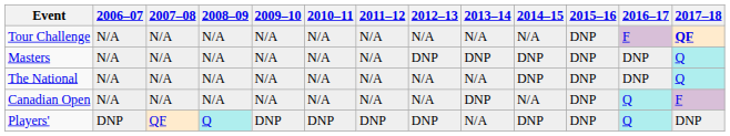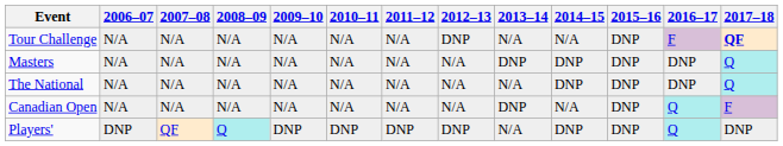 <table class="wikitable">
 <tr>
 <th>Event</th>
 <th><a href='#'>2006–07</a></th>
 <th><a href='#'>2007–08</a></th>
 <th><a href='#'>2008–09</a></th>
 <th><a href='#'>2009–10</a></th>
 <th><a href='#'>2010–11</a></th>
 <th><a href='#'>2011–12</a></th>
 <th><a href='#'>2012–13</a></th>
 <th><a href='#'>2013–14</a></th>
 <th><a href='#'>2014–15</a></th>
 <th><a href='#'>2015–16</a></th>
 <th><a href='#'>2016–17</a></th>
 <th><a href='#'>2017–18</a></th>
 </tr>
 <tr>
 <td><a href='#'>Tour Challenge</a></td>
 <td style="background:#EFEFEF;">N/A</td>
 <td style="background:#EFEFEF;">N/A</td>
 <td style="background:#EFEFEF;">N/A</td>
 <td style="background:#EFEFEF;">N/A</td>
 <td style="background:#EFEFEF;">N/A</td>
 <td style="background:#EFEFEF;">N/A</td>
-<td style="background:#EFEFEF;">N/A</td>
+<td style="background:#EFEFEF;">DNP</td>
 <td style="background:#EFEFEF;">N/A</td>
 <td style="background:#EFEFEF;">N/A</td>
 <td style="background:#EFEFEF;">DNP</td>
 <td style="background:#D8BFD8;"><a href='#'>F</a></td>
 <td style="background:#ffebcd;"><strong><a href='#'>QF</a></strong></td>
 </tr>
 <tr>
 <td><a href='#'>Masters</a></td>
 <td style="background:#EFEFEF;">N/A</td>
 <td style="background:#EFEFEF;">N/A</td>
 <td style="background:#EFEFEF;">N/A</td>
 <td style="background:#EFEFEF;">N/A</td>
 <td style="background:#EFEFEF;">N/A</td>
 <td style="background:#EFEFEF;">N/A</td>
-<td style="background:#EFEFEF;">DNP</td>
+<td style="background:#EFEFEF;">N/A</td>
 <td style="background:#EFEFEF;">DNP</td>
 <td style="background:#EFEFEF;">DNP</td>
 <td style="background:#EFEFEF;">DNP</td>
 <td style="background:#EFEFEF;">DNP</td>
 <td style="background:#afeeee;"><a href='#'>Q</a></td>
 </tr>
 <tr>
 <td><a href='#'>The National</a></td>
 <td style="background:#EFEFEF;">N/A</td>
 <td style="background:#EFEFEF;">N/A</td>
 <td style="background:#EFEFEF;">N/A</td>
 <td style="background:#EFEFEF;">N/A</td>
 <td style="background:#EFEFEF;">N/A</td>
 <td style="background:#EFEFEF;">N/A</td>
 <td style="background:#EFEFEF;">N/A</td>
 <td style="background:#EFEFEF;">N/A</td>
 <td style="background:#EFEFEF;">DNP</td>
 <td style="background:#EFEFEF;">DNP</td>
 <td style="background:#EFEFEF;">DNP</td>
 <td style="background:#afeeee;"><a href='#'>Q</a></td>
 </tr>
 <tr>
 <td><a href='#'>Canadian Open</a></td>
 <td style="background:#EFEFEF;">N/A</td>
 <td style="background:#EFEFEF;">N/A</td>
 <td style="background:#EFEFEF;">N/A</td>
 <td style="background:#EFEFEF;">N/A</td>
 <td style="background:#EFEFEF;">N/A</td>
 <td style="background:#EFEFEF;">N/A</td>
 <td style="background:#EFEFEF;">N/A</td>
 <td style="background:#EFEFEF;">DNP</td>
 <td style="background:#EFEFEF;">N/A</td>
 <td style="background:#EFEFEF;">DNP</td>
 <td style="background:#afeeee;"><a href='#'>Q</a></td>
 <td style="background:#D8BFD8;"><a href='#'>F</a></td>
 </tr>
 <tr>
 <td><a href='#'>Players'</a></td>
 <td style="background:#EFEFEF;">DNP</td>
 <td style="background:#ffebcd;"><a href='#'>QF</a></td>
 <td style="background:#afeeee;"><a href='#'>Q</a></td>
 <td style="background:#EFEFEF;">DNP</td>
 <td style="background:#EFEFEF;">DNP</td>
 <td style="background:#EFEFEF;">DNP</td>
 <td style="background:#EFEFEF;">DNP</td>
 <td style="background:#EFEFEF;">N/A</td>
 <td style="background:#EFEFEF;">DNP</td>
 <td style="background:#EFEFEF;">DNP</td>
 <td style="background:#afeeee;"><a href='#'>Q</a></td>
 <td style="background:#EFEFEF;">DNP</td>
 </tr>
 </table>
